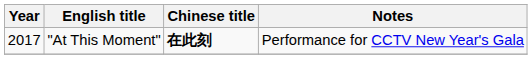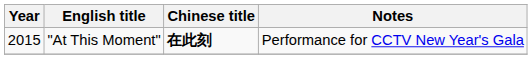 <table class="wikitable plainrowheaders">
 <tr>
 <th>Year</th>
 <th>English title</th>
 <th>Chinese title</th>
 <th>Notes</th>
 </tr>
 <tr>
-<td>2017</td>
+<td>2015</td>
 <td>"At This Moment"</td>
 <td><strong>在此刻</strong></td>
 <td>Performance for <a href='#'>CCTV New Year's Gala</a></td>
 </tr>
 <tr>
 </tr>
 </table>
